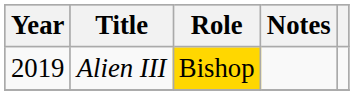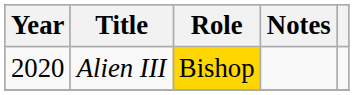 <table class="wikitable sortable">
 <tr>
 <th>Year</th>
 <th>Title</th>
 <th>Role</th>
 <th>Notes</th>
 <th class="unsortable"></th>
 </tr>
 <tr>
-<td>2019</td>
+<td>2020</td>
 <td><em>Alien III</em></td>
 <td style="background: gold;">Bishop</td>
 <td></td>
 <td></td>
 </tr>
 <tr>
 </tr>
 </table>
